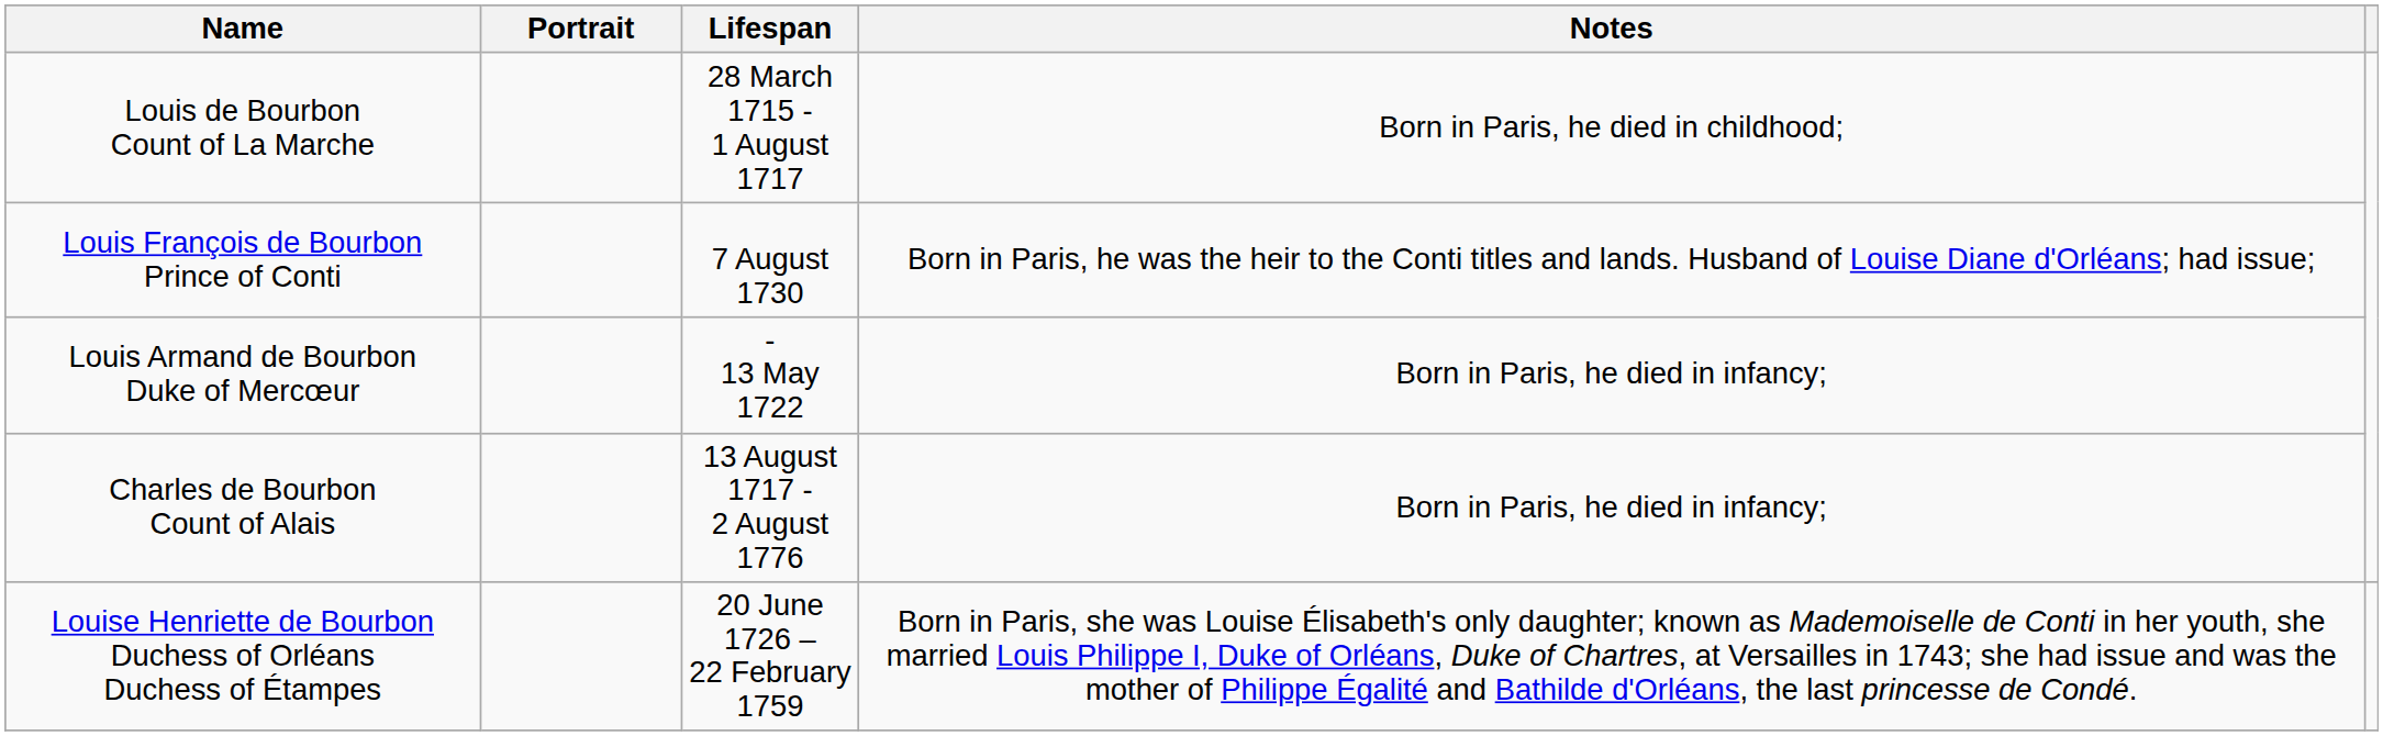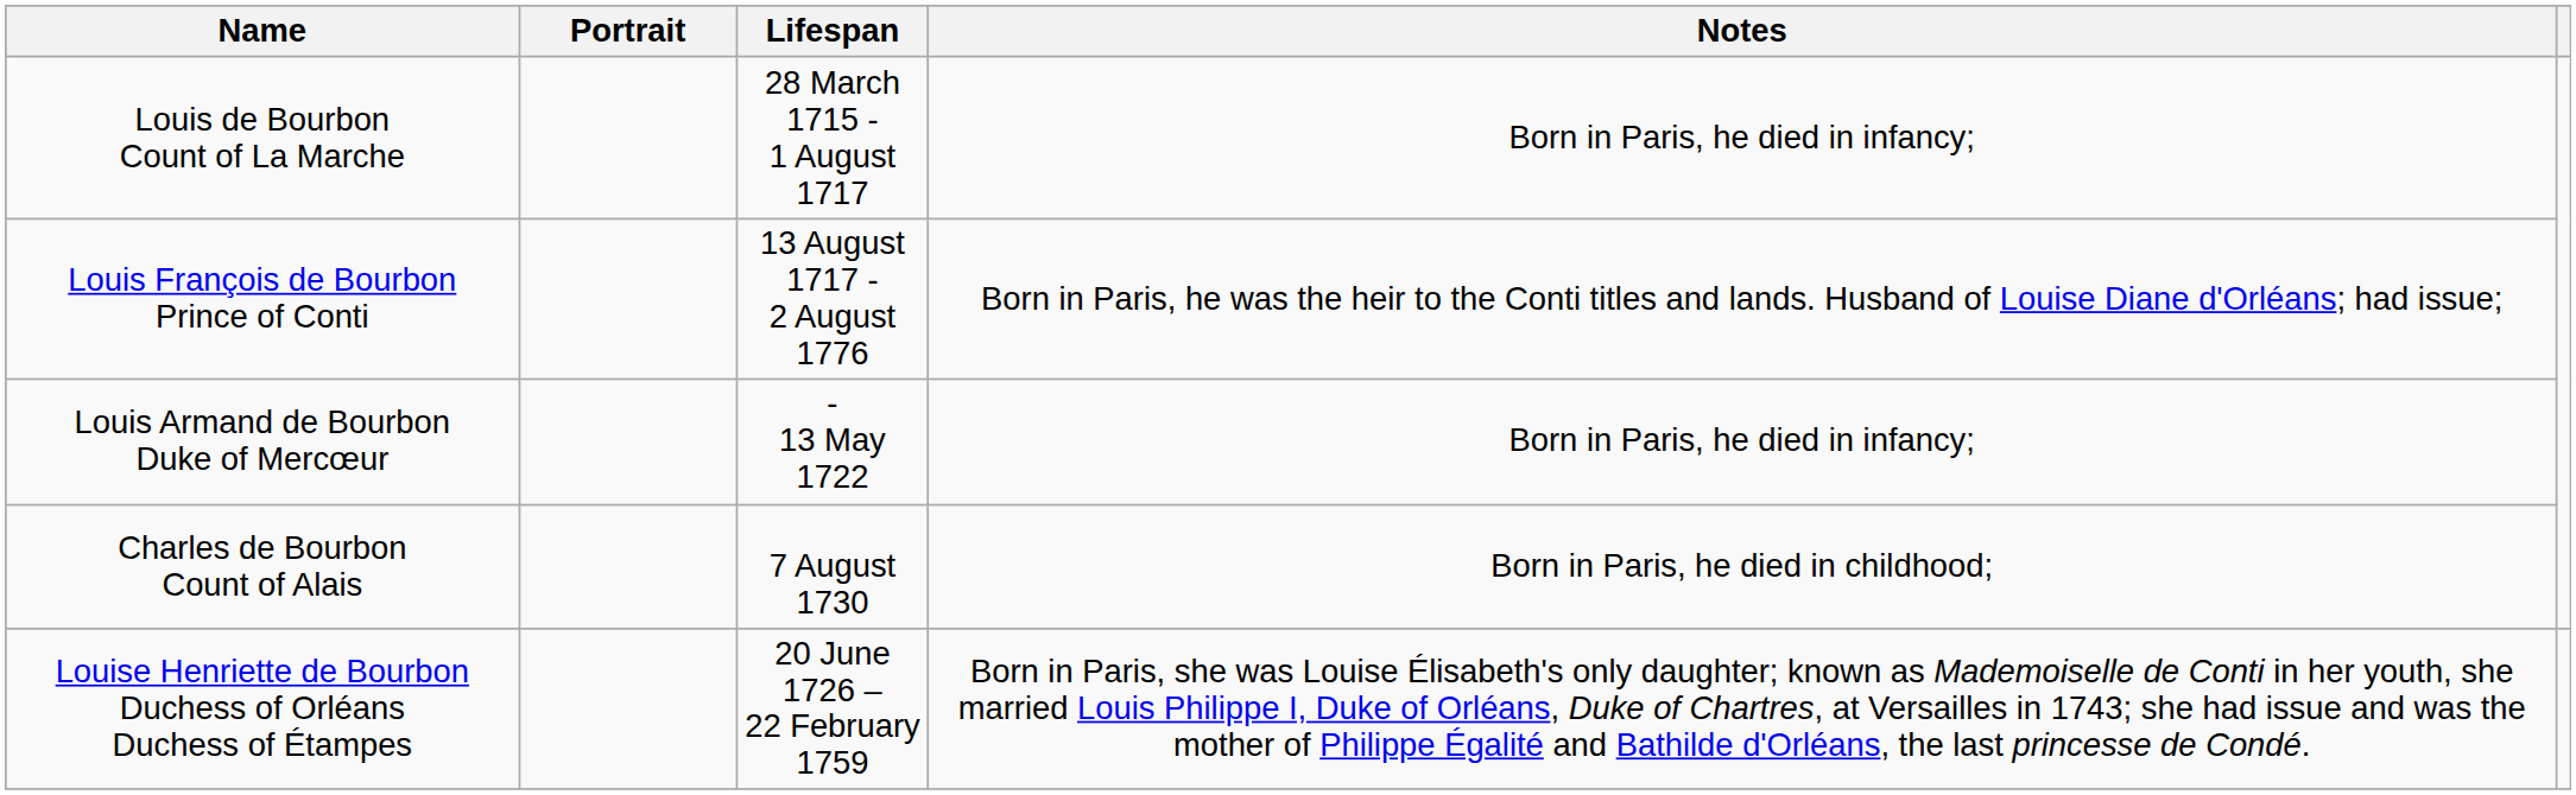 <table style="text-align:center; width:100%" class="wikitable">
 <tr>
 <th width=20%>Name</th>
 <th width=100px>Portrait</th>
 <th>Lifespan</th>
 <th>Notes</th>
 <th></th>
 </tr>
 <tr>
 <td>Louis de Bourbon<br>Count of La Marche</td>
 <td></td>
 <td>28 March 1715 -<br> 1 August 1717</td>
-<td>Born in Paris, he died in childhood;</td>
+<td>Born in Paris, he died in infancy;</td>
 </tr>
 <tr>
 <td><a href='#'>Louis François de Bourbon</a><br>Prince of Conti</td>
 <td></td>
-<td><br>7 August 1730</td>
+<td>13 August 1717 -<br> 2 August 1776</td>
 <td>Born in Paris, he was the heir to the Conti titles and lands. Husband of <a href='#'>Louise Diane d'Orléans</a>; had issue;</td>
 </tr>
 <tr>
 <td>Louis Armand de Bourbon<br>Duke of Mercœur</td>
 <td></td>
 <td>-<br>13 May 1722</td>
 <td>Born in Paris, he died in infancy;</td>
 </tr>
 <tr>
 <td>Charles de Bourbon<br>Count of Alais</td>
 <td></td>
-<td>13 August 1717 -<br> 2 August 1776</td>
-<td>Born in Paris, he died in infancy;</td>
+<td><br>7 August 1730</td>
+<td>Born in Paris, he died in childhood;</td>
 </tr>
 <tr>
 <td><a href='#'>Louise Henriette de Bourbon</a><br>Duchess of Orléans<br>Duchess of Étampes</td>
 <td></td>
 <td>20 June 1726 –<br>22 February 1759</td>
 <td>Born in Paris, she was Louise Élisabeth's only daughter; known as <em>Mademoiselle de Conti</em> in her youth, she married <a href='#'>Louis Philippe I, Duke of Orléans</a>, <em>Duke of Chartres</em>, at Versailles in 1743; she had issue and was the mother of <a href='#'>Philippe Égalité</a> and <a href='#'>Bathilde d'Orléans</a>, the last <em>princesse de Condé</em>.</td>
 <td></td>
 </tr>
 </table>
